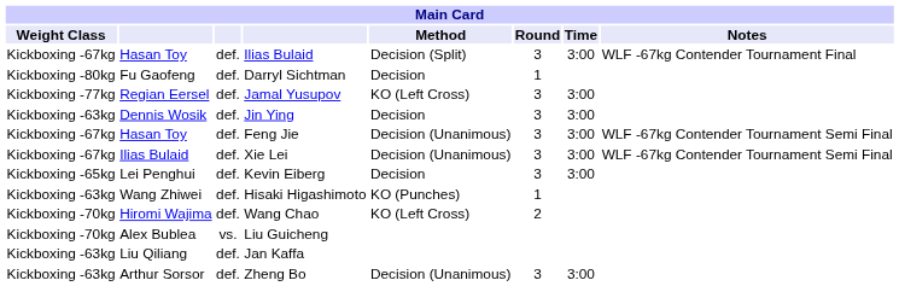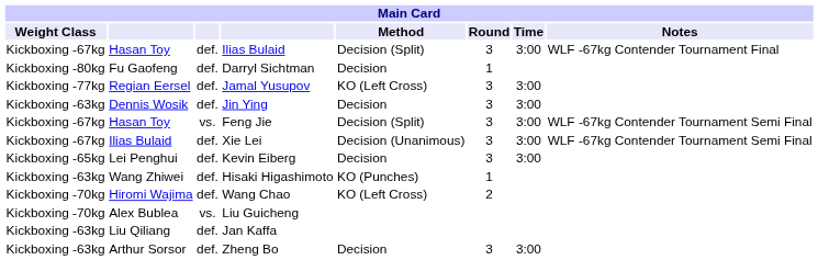 <table class="toccolours" style="font-size: 85%;">
 <tr>
 <th colspan="8" style="background-color: #ccf; color: #000080; text-align: center;"><strong>Main Card</strong></th>
 </tr>
 <tr>
 <th colspan="1" style="background-color: #E6E8FA; color: #000000; text-align: center;">Weight Class</th>
 <th colspan="1" style="background-color: #E6E8FA; color: #000000; text-align: center;"></th>
 <th colspan="1" style="background-color: #E6E8FA; color: #000000; text-align: center;"></th>
 <th colspan="1" style="background-color: #E6E8FA; color: #000000; text-align: center;"></th>
 <th colspan="1" style="background-color: #E6E8FA; color: #000000; text-align: center;">Method</th>
 <th colspan="1" style="background-color: #E6E8FA; color: #000000; text-align: center;">Round</th>
 <th colspan="1" style="background-color: #E6E8FA; color: #000000; text-align: center;">Time</th>
 <th colspan="1" style="background-color: #E6E8FA; color: #000000; text-align: center;">Notes</th>
 </tr>
 <tr>
 <td>Kickboxing -67kg</td>
 <td> <a href='#'>Hasan Toy</a></td>
 <td align=center>def.</td>
 <td> <a href='#'>Ilias Bulaid</a></td>
 <td>Decision (Split)</td>
 <td align=center>3</td>
 <td align=center>3:00</td>
 <td>WLF -67kg Contender Tournament Final</td>
 </tr>
 <tr>
 <td>Kickboxing -80kg</td>
 <td> Fu Gaofeng</td>
 <td align=center>def.</td>
 <td> Darryl Sichtman</td>
 <td>Decision</td>
 <td align=center>1</td>
 <td align=center></td>
 <td></td>
 </tr>
 <tr>
 <td>Kickboxing -77kg</td>
 <td> <a href='#'>Regian Eersel</a></td>
 <td align=center>def.</td>
 <td> <a href='#'>Jamal Yusupov</a></td>
 <td>KO (Left Cross)</td>
 <td align=center>3</td>
 <td align=center>3:00</td>
 <td></td>
 </tr>
 <tr>
 <td>Kickboxing -63kg</td>
 <td> <a href='#'>Dennis Wosik</a></td>
 <td align=center>def.</td>
 <td> <a href='#'>Jin Ying</a></td>
 <td>Decision</td>
 <td align=center>3</td>
 <td align=center>3:00</td>
 <td></td>
 </tr>
 <tr>
 <td>Kickboxing -67kg</td>
 <td> <a href='#'>Hasan Toy</a></td>
-<td align=center>def.</td>
+<td align=center>vs.</td>
 <td> Feng Jie</td>
-<td>Decision (Unanimous)</td>
+<td>Decision (Split)</td>
 <td align=center>3</td>
 <td align=center>3:00</td>
 <td>WLF -67kg Contender Tournament Semi Final</td>
 </tr>
 <tr>
 <td>Kickboxing -67kg</td>
 <td> <a href='#'>Ilias Bulaid</a></td>
 <td align=center>def.</td>
 <td> Xie Lei</td>
 <td>Decision (Unanimous)</td>
 <td align=center>3</td>
 <td align=center>3:00</td>
 <td>WLF -67kg Contender Tournament Semi Final</td>
 </tr>
 <tr>
 <td>Kickboxing -65kg</td>
 <td> Lei Penghui</td>
 <td align=center>def.</td>
 <td> Kevin Eiberg</td>
 <td>Decision</td>
 <td align=center>3</td>
 <td align=center>3:00</td>
 </tr>
 <tr>
 <td>Kickboxing -63kg</td>
 <td> Wang Zhiwei</td>
 <td align=center>def.</td>
 <td> Hisaki Higashimoto</td>
 <td>KO (Punches)</td>
 <td align=center>1</td>
 <td align=center></td>
 </tr>
 <tr>
 <td>Kickboxing -70kg</td>
 <td> <a href='#'>Hiromi Wajima</a></td>
 <td align=center>def.</td>
 <td> Wang Chao</td>
 <td>KO (Left Cross)</td>
 <td align=center>2</td>
 <td align=center></td>
 </tr>
 <tr>
 <td>Kickboxing -70kg</td>
 <td> Alex Bublea</td>
 <td align=center>vs.</td>
 <td> Liu Guicheng</td>
 <td></td>
 <td align=center></td>
 <td align=center></td>
 </tr>
 <tr>
 <td>Kickboxing -63kg</td>
 <td> Liu Qiliang</td>
 <td align=center>def.</td>
 <td> Jan Kaffa</td>
 <td></td>
 <td align=center></td>
 <td align=center></td>
 </tr>
 <tr>
 <td>Kickboxing -63kg</td>
 <td> Arthur Sorsor</td>
 <td align=center>def.</td>
 <td> Zheng Bo</td>
-<td>Decision (Unanimous)</td>
+<td>Decision</td>
 <td align=center>3</td>
 <td align=center>3:00</td>
 </tr>
 </table>
